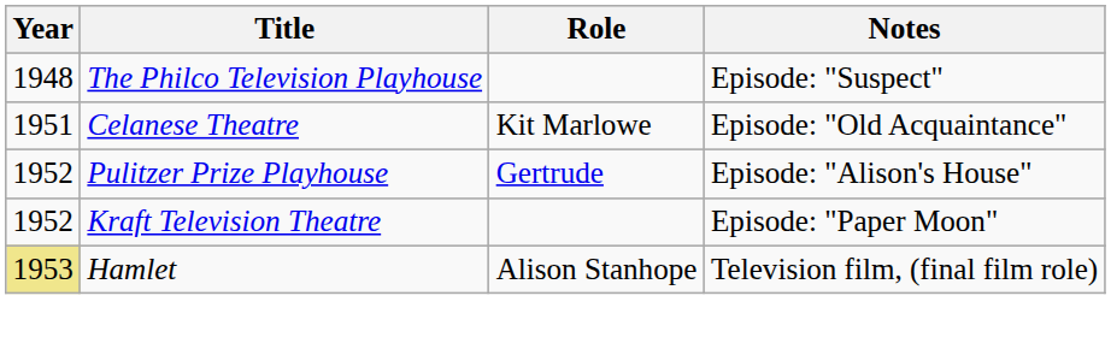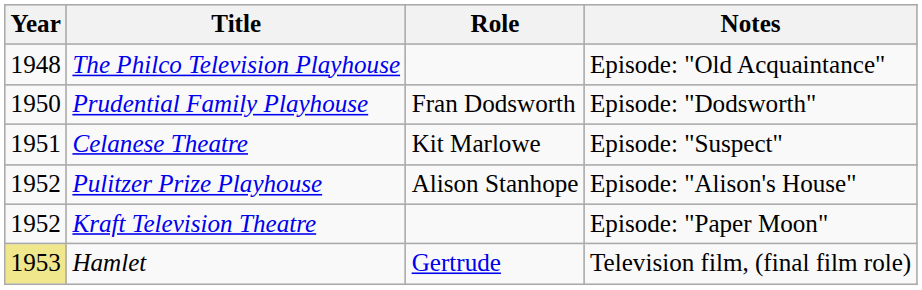 <table class="wikitable sortable">
 <tr>
 <th>Year</th>
 <th>Title</th>
 <th>Role</th>
 <th class="unsortable">Notes</th>
 </tr>
 <tr>
 <td>1948</td>
 <td><em><a href='#'>The Philco Television Playhouse</a></em></td>
 <td></td>
-<td>Episode: "Suspect"</td>
+<td>Episode: "Old Acquaintance"</td>
+</tr>
+<tr>
+<td>1950</td>
+<td><em><a href='#'>Prudential Family Playhouse</a></em></td>
+<td>Fran Dodsworth</td>
+<td>Episode: "Dodsworth"</td>
 </tr>
 <tr>
 <td>1951</td>
 <td><em><a href='#'>Celanese Theatre</a></em></td>
 <td>Kit Marlowe</td>
-<td>Episode: "Old Acquaintance"</td>
+<td>Episode: "Suspect"</td>
 </tr>
 <tr>
 <td>1952</td>
 <td><em><a href='#'>Pulitzer Prize Playhouse</a></em></td>
-<td><a href='#'>Gertrude</a></td>
+<td>Alison Stanhope</td>
 <td>Episode: "Alison's House"</td>
 </tr>
 <tr>
 <td>1952</td>
 <td><em><a href='#'>Kraft Television Theatre</a></em></td>
 <td></td>
 <td>Episode: "Paper Moon"</td>
 </tr>
 <tr>
 <td style="background: khaki;">1953</td>
 <td><em>Hamlet</em></td>
-<td>Alison Stanhope</td>
+<td><a href='#'>Gertrude</a></td>
 <td>Television film, (final film role)</td>
 </tr>
 </table>
